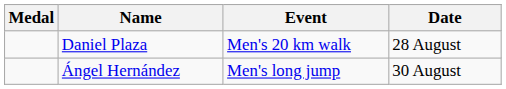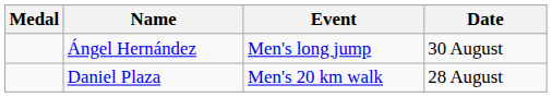 <table class="wikitable sortable" style="font-size:100%">
 <tr>
 <th>Medal</th>
 <th width=150>Name</th>
 <th width=150>Event</th>
 <th width=100>Date</th>
 </tr>
 <tr>
 <td></td>
+<td><a href='#'>Ángel Hernández</a></td>
+<td><a href='#'>Men's long jump</a></td>
+<td>30 August</td>
+</tr>
+<tr>
+<td></td>
 <td><a href='#'>Daniel Plaza</a></td>
 <td><a href='#'>Men's 20 km walk</a></td>
 <td>28 August</td>
 </tr>
-<tr>
-<td></td>
-<td><a href='#'>Ángel Hernández</a></td>
-<td><a href='#'>Men's long jump</a></td>
-<td>30 August</td>
-</tr>
 </table>
